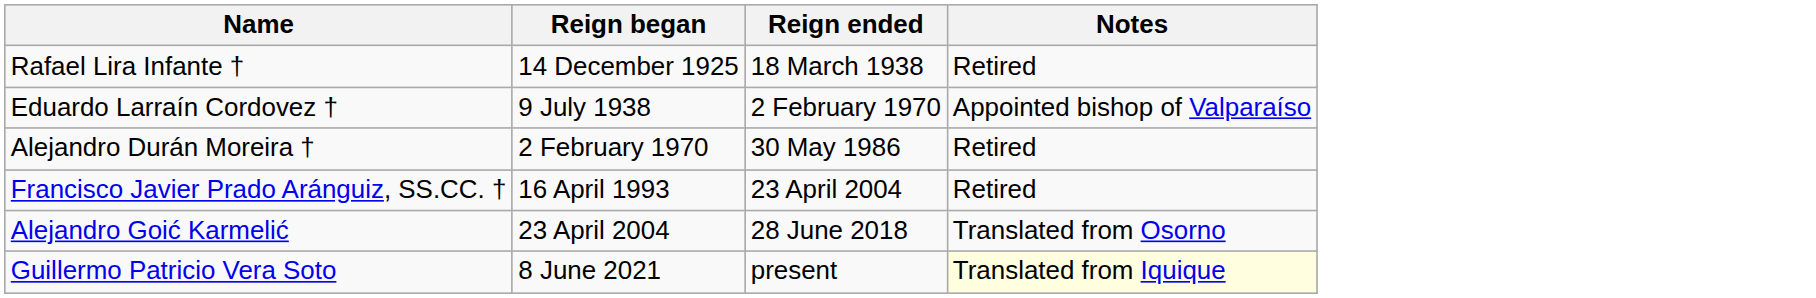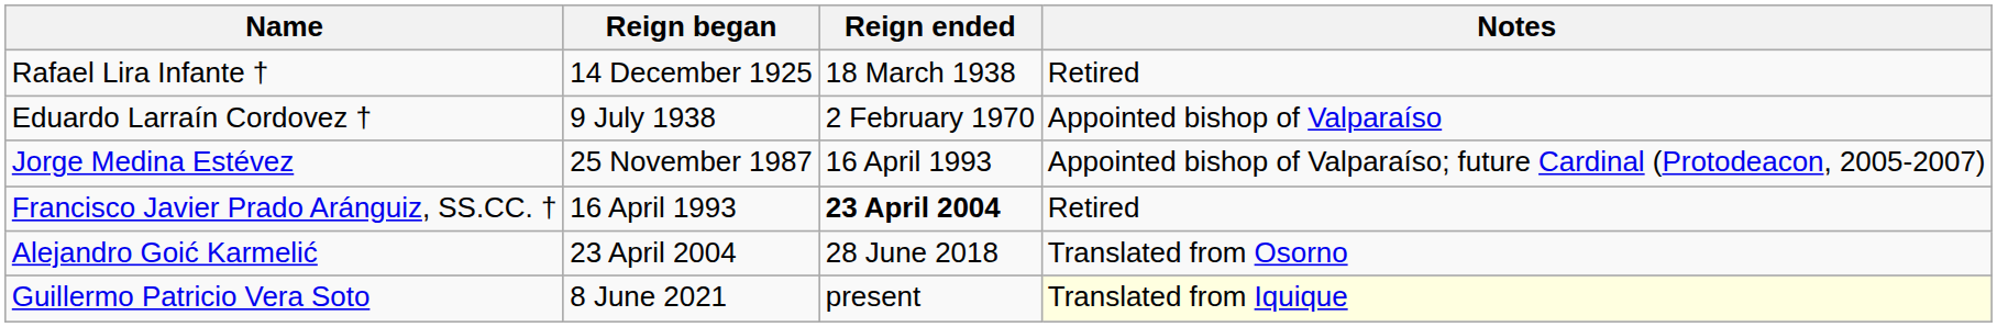 <table class="wikitable">
 <tr>
 <th>Name</th>
 <th>Reign began</th>
 <th>Reign ended</th>
 <th>Notes</th>
 </tr>
 <tr>
 <td>Rafael Lira Infante †</td>
 <td>14 December 1925</td>
 <td>18 March 1938</td>
 <td>Retired</td>
 </tr>
 <tr>
 <td>Eduardo Larraín Cordovez †</td>
 <td>9 July 1938</td>
 <td>2 February 1970</td>
 <td>Appointed bishop of <a href='#'>Valparaíso</a></td>
 </tr>
 <tr>
-<td>Alejandro Durán Moreira †</td>
-<td>2 February 1970</td>
-<td>30 May 1986</td>
-<td>Retired</td>
+<td><a href='#'>Jorge Medina Estévez</a></td>
+<td>25 November 1987</td>
+<td>16 April 1993</td>
+<td>Appointed bishop of Valparaíso; future <a href='#'>Cardinal</a> (<a href='#'>Protodeacon</a>, 2005-2007)</td>
 </tr>
 <tr>
 <td><a href='#'>Francisco Javier Prado Aránguiz</a>, SS.CC. †</td>
 <td>16 April 1993</td>
-<td>23 April 2004</td>
+<td><strong>23 April 2004</strong></td>
 <td>Retired</td>
 </tr>
 <tr>
 <td><a href='#'>Alejandro Goić Karmelić</a></td>
 <td>23 April 2004</td>
 <td>28 June 2018</td>
 <td>Translated from <a href='#'>Osorno</a></td>
 </tr>
 <tr>
 <td><a href='#'>Guillermo Patricio Vera Soto</a></td>
 <td>8 June 2021</td>
 <td>present</td>
 <td style="background: lightyellow;">Translated from <a href='#'>Iquique</a></td>
 </tr>
 </table>
